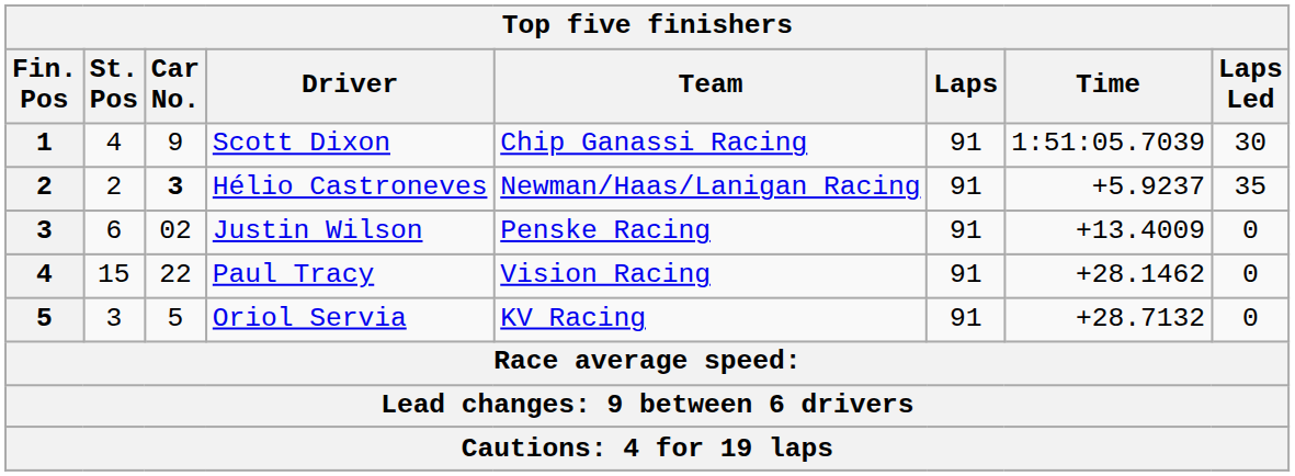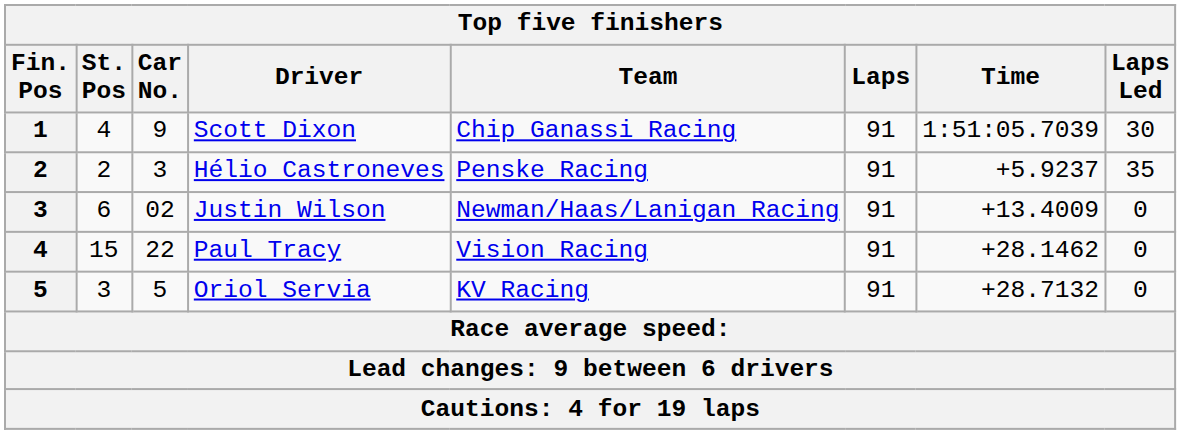 <table class="wikitable" style="font-size:95%;text-align:center">
 <tr>
 <th colspan=9>Top five finishers</th>
 </tr>
 <tr>
 <th>Fin.<br>Pos</th>
 <th>St.<br>Pos</th>
 <th>Car<br>No.</th>
 <th>Driver</th>
 <th>Team</th>
 <th>Laps</th>
 <th>Time</th>
 <th>Laps<br>Led</th>
 </tr>
 <tr>
 <th>1</th>
 <td>4</td>
 <td>9</td>
 <td style="text-align:left"> <a href='#'>Scott Dixon</a></td>
 <td style="text-align:left"><a href='#'>Chip Ganassi Racing</a></td>
 <td>91</td>
 <td align=right>1:51:05.7039</td>
 <td>30</td>
 </tr>
 <tr>
 <th>2</th>
 <td>2</td>
-<td><strong>3</strong></td>
+<td>3</td>
 <td style="text-align:left"> <a href='#'>Hélio Castroneves</a></td>
-<td style="text-align:left"><a href='#'>Newman/Haas/Lanigan Racing</a></td>
+<td style="text-align:left"><a href='#'>Penske Racing</a></td>
 <td>91</td>
 <td align=right>+5.9237</td>
 <td>35</td>
 </tr>
 <tr>
 <th>3</th>
 <td>6</td>
 <td>02</td>
 <td style="text-align:left"> <a href='#'>Justin Wilson</a></td>
-<td style="text-align:left"><a href='#'>Penske Racing</a></td>
+<td style="text-align:left"><a href='#'>Newman/Haas/Lanigan Racing</a></td>
 <td>91</td>
 <td align=right>+13.4009</td>
 <td>0</td>
 </tr>
 <tr>
 <th>4</th>
 <td>15</td>
 <td>22</td>
 <td style="text-align:left"> <a href='#'>Paul Tracy</a></td>
 <td style="text-align:left"><a href='#'>Vision Racing</a></td>
 <td>91</td>
 <td align=right>+28.1462</td>
 <td>0</td>
 </tr>
 <tr>
 <th>5</th>
 <td>3</td>
 <td>5</td>
 <td style="text-align:left"> <a href='#'>Oriol Servia</a></td>
 <td style="text-align:left"><a href='#'>KV Racing</a></td>
 <td>91</td>
 <td align=right>+28.7132</td>
 <td>0</td>
 </tr>
 <tr>
 <th colspan=9>Race average speed: </th>
 </tr>
 <tr>
 <th colspan=9>Lead changes: 9 between 6 drivers</th>
 </tr>
 <tr>
 <th colspan=9>Cautions: 4 for 19 laps</th>
 </tr>
 </table>
